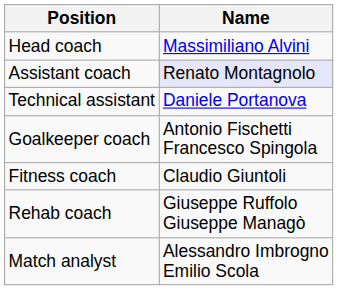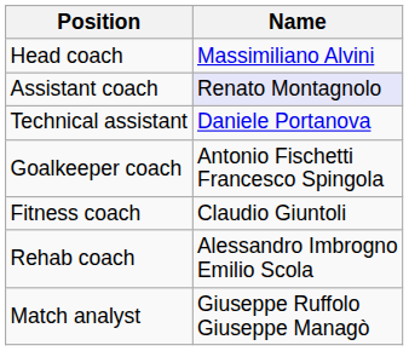 <table class="wikitable">
 <tr>
 <th>Position</th>
 <th>Name</th>
 </tr>
 <tr>
 <td>Head coach</td>
 <td> <a href='#'>Massimiliano Alvini</a></td>
 </tr>
 <tr>
 <td>Assistant coach</td>
 <td style="background: lavender;"> Renato Montagnolo</td>
 </tr>
 <tr>
 <td>Technical assistant</td>
 <td> <a href='#'>Daniele Portanova</a></td>
 </tr>
 <tr>
 <td>Goalkeeper coach</td>
 <td> Antonio Fischetti <br>  Francesco Spingola</td>
 </tr>
 <tr>
 <td>Fitness coach</td>
 <td> Claudio Giuntoli</td>
 </tr>
 <tr>
 <td>Rehab coach</td>
-<td> Giuseppe Ruffolo <br>  Giuseppe Managò</td>
+<td> Alessandro Imbrogno <br>  Emilio Scola</td>
 </tr>
 <tr>
 <td>Match analyst</td>
-<td> Alessandro Imbrogno <br>  Emilio Scola</td>
+<td> Giuseppe Ruffolo <br>  Giuseppe Managò</td>
 </tr>
 </table>
